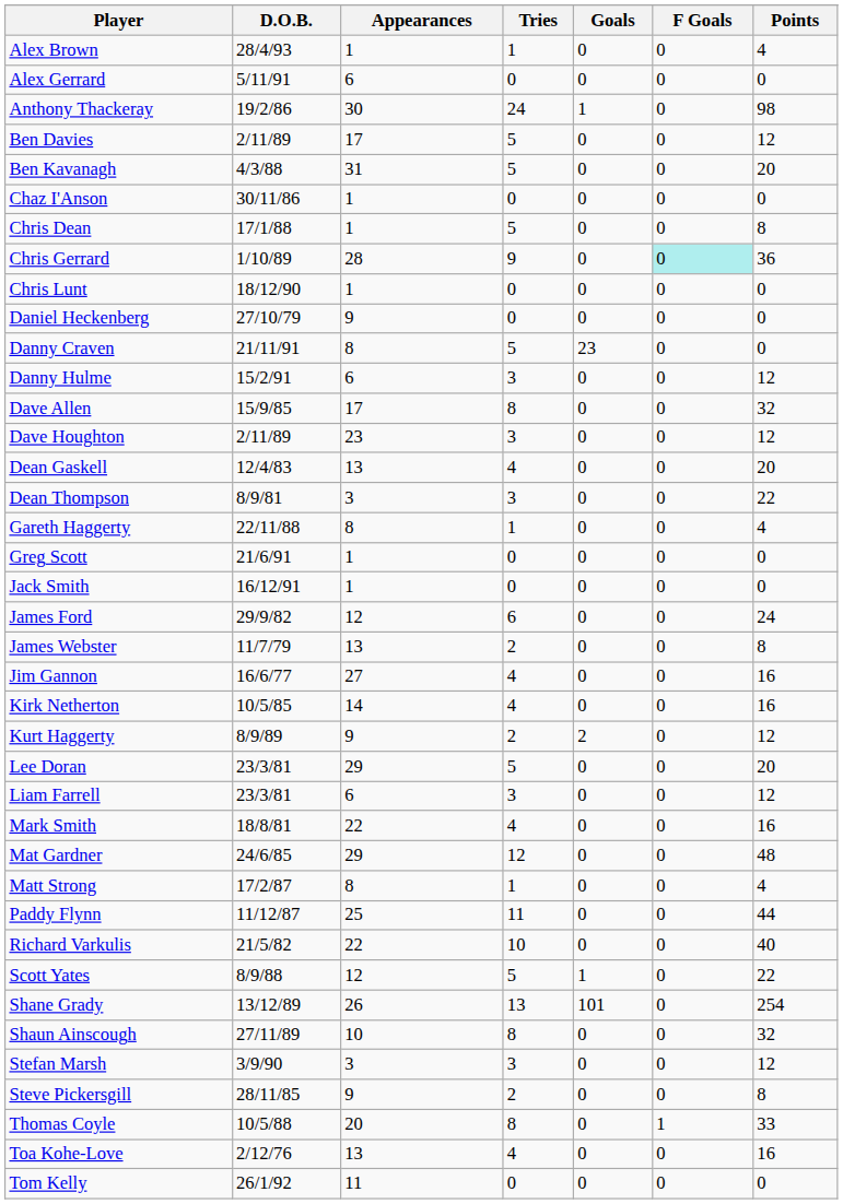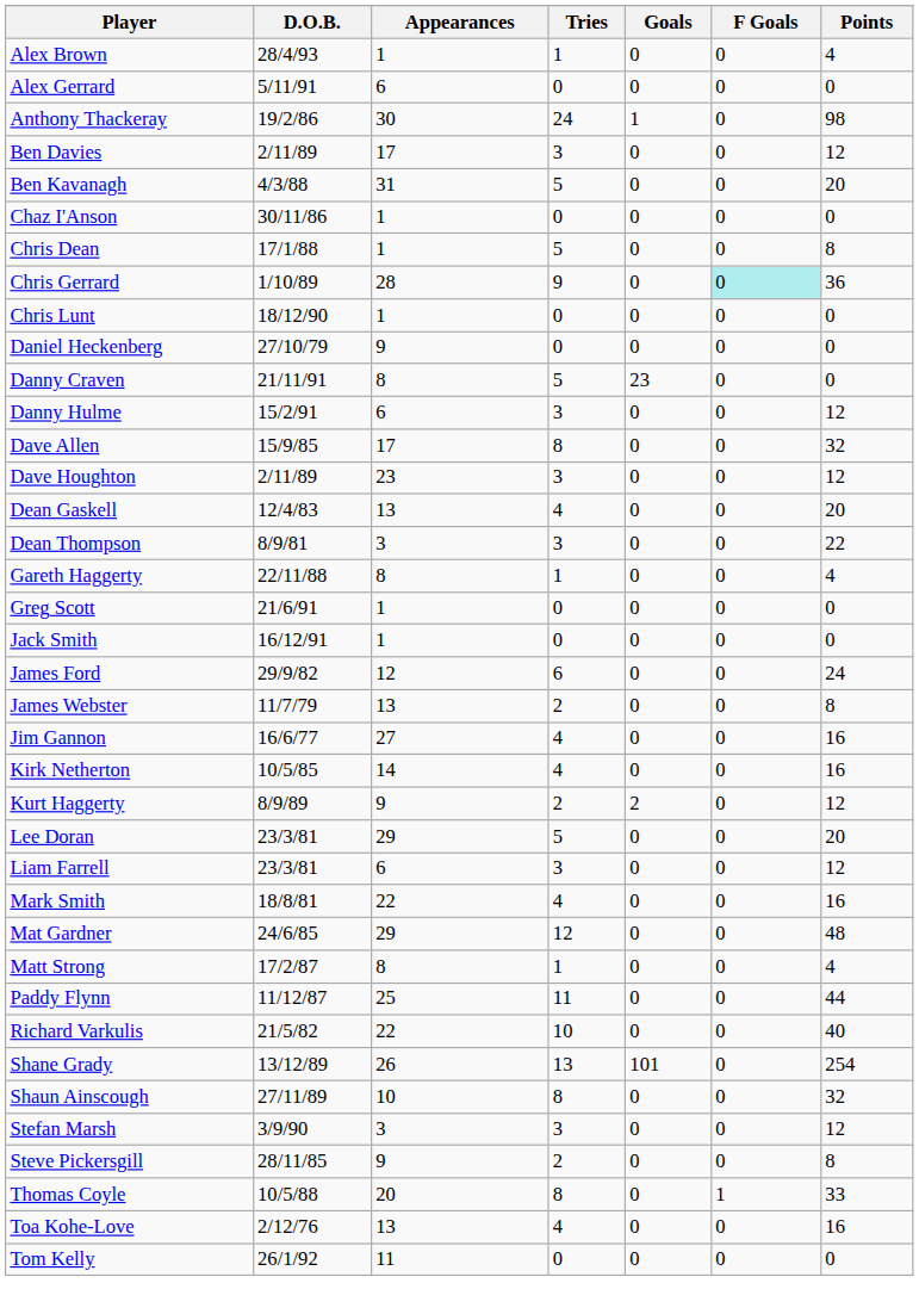 <table class="wikitable sortable" width="75%" style="font-size:90%">
 <tr bgcolor="#efefef">
 </tr>
 <tr bgcolor="#efefef">
 </tr>
 <tr>
 <th>Player</th>
 <th>D.O.B.</th>
 <th>Appearances</th>
 <th>Tries</th>
 <th>Goals</th>
 <th>F Goals</th>
 <th>Points</th>
 </tr>
 <tr>
 <td><a href='#'>Alex Brown</a></td>
 <td>28/4/93</td>
 <td>1</td>
 <td>1</td>
 <td>0</td>
 <td>0</td>
 <td>4</td>
 </tr>
 <tr>
 <td><a href='#'>Alex Gerrard</a></td>
 <td>5/11/91</td>
 <td>6</td>
 <td>0</td>
 <td>0</td>
 <td>0</td>
 <td>0</td>
 </tr>
 <tr>
 <td><a href='#'>Anthony Thackeray</a></td>
 <td>19/2/86</td>
 <td>30</td>
 <td>24</td>
 <td>1</td>
 <td>0</td>
 <td>98</td>
 </tr>
 <tr>
 <td><a href='#'>Ben Davies</a></td>
 <td>2/11/89</td>
 <td>17</td>
-<td>5</td>
+<td>3</td>
 <td>0</td>
 <td>0</td>
 <td>12</td>
 </tr>
 <tr>
 <td><a href='#'>Ben Kavanagh</a></td>
 <td>4/3/88</td>
 <td>31</td>
 <td>5</td>
 <td>0</td>
 <td>0</td>
 <td>20</td>
 </tr>
 <tr>
 <td><a href='#'>Chaz I'Anson</a></td>
 <td>30/11/86</td>
 <td>1</td>
 <td>0</td>
 <td>0</td>
 <td>0</td>
 <td>0</td>
 </tr>
 <tr>
 <td><a href='#'>Chris Dean</a></td>
 <td>17/1/88</td>
 <td>1</td>
 <td>5</td>
 <td>0</td>
 <td>0</td>
 <td>8</td>
 </tr>
 <tr>
 <td><a href='#'>Chris Gerrard</a></td>
 <td>1/10/89</td>
 <td>28</td>
 <td>9</td>
 <td>0</td>
 <td style="background: paleturquoise;">0</td>
 <td>36</td>
 </tr>
 <tr>
 <td><a href='#'>Chris Lunt</a></td>
 <td>18/12/90</td>
 <td>1</td>
 <td>0</td>
 <td>0</td>
 <td>0</td>
 <td>0</td>
 </tr>
 <tr>
 <td><a href='#'>Daniel Heckenberg</a></td>
 <td>27/10/79</td>
 <td>9</td>
 <td>0</td>
 <td>0</td>
 <td>0</td>
 <td>0</td>
 </tr>
 <tr>
 <td><a href='#'>Danny Craven</a></td>
 <td>21/11/91</td>
 <td>8</td>
 <td>5</td>
 <td>23</td>
 <td>0</td>
 <td>0</td>
 </tr>
 <tr>
 <td><a href='#'>Danny Hulme</a></td>
 <td>15/2/91</td>
 <td>6</td>
 <td>3</td>
 <td>0</td>
 <td>0</td>
 <td>12</td>
 </tr>
 <tr>
 <td><a href='#'>Dave Allen</a></td>
 <td>15/9/85</td>
 <td>17</td>
 <td>8</td>
 <td>0</td>
 <td>0</td>
 <td>32</td>
 </tr>
 <tr>
 <td><a href='#'>Dave Houghton</a></td>
 <td>2/11/89</td>
 <td>23</td>
 <td>3</td>
 <td>0</td>
 <td>0</td>
 <td>12</td>
 </tr>
 <tr>
 <td><a href='#'>Dean Gaskell</a></td>
 <td>12/4/83</td>
 <td>13</td>
 <td>4</td>
 <td>0</td>
 <td>0</td>
 <td>20</td>
 </tr>
 <tr>
 <td><a href='#'>Dean Thompson</a></td>
 <td>8/9/81</td>
 <td>3</td>
 <td>3</td>
 <td>0</td>
 <td>0</td>
 <td>22</td>
 </tr>
 <tr>
 <td><a href='#'>Gareth Haggerty</a></td>
 <td>22/11/88</td>
 <td>8</td>
 <td>1</td>
 <td>0</td>
 <td>0</td>
 <td>4</td>
 </tr>
 <tr>
 <td><a href='#'>Greg Scott</a></td>
 <td>21/6/91</td>
 <td>1</td>
 <td>0</td>
 <td>0</td>
 <td>0</td>
 <td>0</td>
 </tr>
 <tr>
 <td><a href='#'>Jack Smith</a></td>
 <td>16/12/91</td>
 <td>1</td>
 <td>0</td>
 <td>0</td>
 <td>0</td>
 <td>0</td>
 </tr>
 <tr>
 <td><a href='#'>James Ford</a></td>
 <td>29/9/82</td>
 <td>12</td>
 <td>6</td>
 <td>0</td>
 <td>0</td>
 <td>24</td>
 </tr>
 <tr>
 <td><a href='#'>James Webster</a></td>
 <td>11/7/79</td>
 <td>13</td>
 <td>2</td>
 <td>0</td>
 <td>0</td>
 <td>8</td>
 </tr>
 <tr>
 <td><a href='#'>Jim Gannon</a></td>
 <td>16/6/77</td>
 <td>27</td>
 <td>4</td>
 <td>0</td>
 <td>0</td>
 <td>16</td>
 </tr>
 <tr>
 <td><a href='#'>Kirk Netherton</a></td>
 <td>10/5/85</td>
 <td>14</td>
 <td>4</td>
 <td>0</td>
 <td>0</td>
 <td>16</td>
 </tr>
 <tr>
 <td><a href='#'>Kurt Haggerty</a></td>
 <td>8/9/89</td>
 <td>9</td>
 <td>2</td>
 <td>2</td>
 <td>0</td>
 <td>12</td>
 </tr>
 <tr>
 <td><a href='#'>Lee Doran</a></td>
 <td>23/3/81</td>
 <td>29</td>
 <td>5</td>
 <td>0</td>
 <td>0</td>
 <td>20</td>
 </tr>
 <tr>
 <td><a href='#'>Liam Farrell</a></td>
 <td>23/3/81</td>
 <td>6</td>
 <td>3</td>
 <td>0</td>
 <td>0</td>
 <td>12</td>
 </tr>
 <tr>
 <td><a href='#'>Mark Smith</a></td>
 <td>18/8/81</td>
 <td>22</td>
 <td>4</td>
 <td>0</td>
 <td>0</td>
 <td>16</td>
 </tr>
 <tr>
 <td><a href='#'>Mat Gardner</a></td>
 <td>24/6/85</td>
 <td>29</td>
 <td>12</td>
 <td>0</td>
 <td>0</td>
 <td>48</td>
 </tr>
 <tr>
 <td><a href='#'>Matt Strong</a></td>
 <td>17/2/87</td>
 <td>8</td>
 <td>1</td>
 <td>0</td>
 <td>0</td>
 <td>4</td>
 </tr>
 <tr>
 <td><a href='#'>Paddy Flynn</a></td>
 <td>11/12/87</td>
 <td>25</td>
 <td>11</td>
 <td>0</td>
 <td>0</td>
 <td>44</td>
 </tr>
 <tr>
 <td><a href='#'>Richard Varkulis</a></td>
 <td>21/5/82</td>
 <td>22</td>
 <td>10</td>
 <td>0</td>
 <td>0</td>
 <td>40</td>
 </tr>
 <tr>
-<td><a href='#'>Scott Yates</a></td>
-<td>8/9/88</td>
-<td>12</td>
-<td>5</td>
-<td>1</td>
-<td>0</td>
-<td>22</td>
-</tr>
-<tr>
 <td><a href='#'>Shane Grady</a></td>
 <td>13/12/89</td>
 <td>26</td>
 <td>13</td>
 <td>101</td>
 <td>0</td>
 <td>254</td>
 </tr>
 <tr>
 <td><a href='#'>Shaun Ainscough</a></td>
 <td>27/11/89</td>
 <td>10</td>
 <td>8</td>
 <td>0</td>
 <td>0</td>
 <td>32</td>
 </tr>
 <tr>
 <td><a href='#'>Stefan Marsh</a></td>
 <td>3/9/90</td>
 <td>3</td>
 <td>3</td>
 <td>0</td>
 <td>0</td>
 <td>12</td>
 </tr>
 <tr>
 <td><a href='#'>Steve Pickersgill</a></td>
 <td>28/11/85</td>
 <td>9</td>
 <td>2</td>
 <td>0</td>
 <td>0</td>
 <td>8</td>
 </tr>
 <tr>
 <td><a href='#'>Thomas Coyle</a></td>
 <td>10/5/88</td>
 <td>20</td>
 <td>8</td>
 <td>0</td>
 <td>1</td>
 <td>33</td>
 </tr>
 <tr>
 <td><a href='#'>Toa Kohe-Love</a></td>
 <td>2/12/76</td>
 <td>13</td>
 <td>4</td>
 <td>0</td>
 <td>0</td>
 <td>16</td>
 </tr>
 <tr>
 <td><a href='#'>Tom Kelly</a></td>
 <td>26/1/92</td>
 <td>11</td>
 <td>0</td>
 <td>0</td>
 <td>0</td>
 <td>0</td>
 </tr>
 </table>
